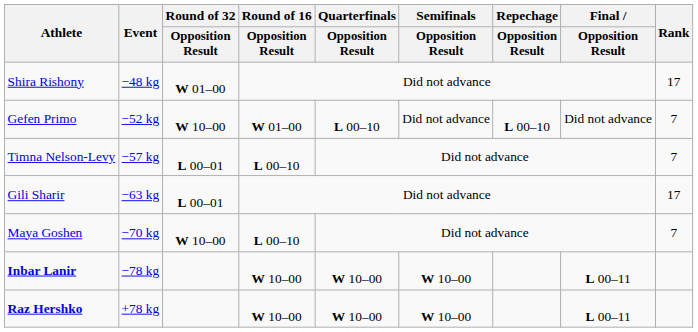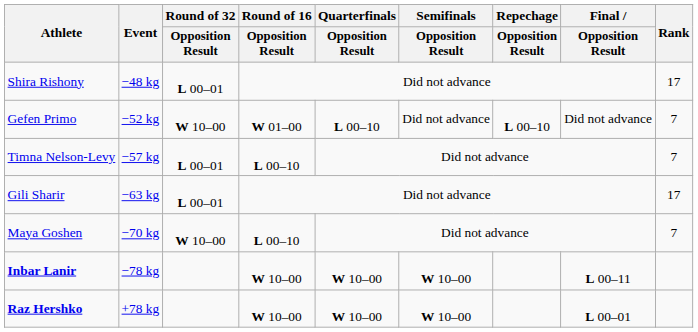 <table class="wikitable" style="font-size:90%; text-align:center">
 <tr>
 <th rowspan=2>Athlete</th>
 <th rowspan=2>Event</th>
 <th>Round of 32</th>
 <th>Round of 16</th>
 <th>Quarterfinals</th>
 <th>Semifinals</th>
 <th>Repechage</th>
 <th>Final / </th>
 <th rowspan=2>Rank</th>
 </tr>
 <tr style="font-size:95%">
 <th>Opposition <br> Result</th>
 <th>Opposition <br> Result</th>
 <th>Opposition <br> Result</th>
 <th>Opposition <br> Result</th>
 <th>Opposition <br> Result</th>
 <th>Opposition <br> Result</th>
 </tr>
 <tr>
 <td align=left><a href='#'>Shira Rishony</a></td>
 <td><a href='#'>−48 kg</a></td>
-<td><br><strong>W</strong> 01–00</td>
+<td><br><strong>L</strong> 00–01</td>
 <td colspan=5>Did not advance</td>
 <td>17</td>
 </tr>
 <tr>
 <td align=left><a href='#'>Gefen Primo</a></td>
 <td><a href='#'>−52 kg</a></td>
 <td><br><strong>W</strong> 10–00</td>
 <td><br><strong>W</strong> 01–00</td>
 <td><br><strong>L</strong> 00–10</td>
 <td>Did not advance</td>
 <td><br><strong>L</strong> 00–10</td>
 <td>Did not advance</td>
 <td>7</td>
 </tr>
 <tr>
 <td align=left><a href='#'>Timna Nelson-Levy</a></td>
 <td><a href='#'>−57 kg</a></td>
 <td><br><strong>L</strong> 00–01</td>
 <td><br><strong>L</strong> 00–10</td>
 <td colspan=4>Did not advance</td>
 <td>7</td>
 </tr>
 <tr>
 <td align=left><a href='#'>Gili Sharir</a></td>
 <td><a href='#'>−63 kg</a></td>
 <td><br><strong>L</strong> 00–01</td>
 <td colspan=5>Did not advance</td>
 <td>17</td>
 </tr>
 <tr>
 <td align=left><a href='#'>Maya Goshen</a></td>
 <td><a href='#'>−70 kg</a></td>
 <td><br><strong>W</strong> 10–00</td>
 <td><br><strong>L</strong> 00–10</td>
 <td colspan=4>Did not advance</td>
 <td>7</td>
 </tr>
 <tr>
 <td align=left><strong><a href='#'>Inbar Lanir</a></strong></td>
 <td><a href='#'>−78 kg</a></td>
 <td></td>
 <td><br><strong>W</strong> 10–00</td>
 <td><br><strong>W</strong> 10–00</td>
 <td><br><strong>W</strong> 10–00</td>
 <td></td>
 <td><br><strong>L</strong> 00–11</td>
 <td></td>
 </tr>
 <tr>
 <td align=left><strong><a href='#'>Raz Hershko</a></strong></td>
 <td><a href='#'>+78 kg</a></td>
 <td></td>
 <td><br><strong>W</strong> 10–00</td>
 <td><br><strong>W</strong> 10–00</td>
 <td><br><strong>W</strong> 10–00</td>
 <td></td>
-<td><br><strong>L</strong> 00–11</td>
+<td><br><strong>L</strong> 00–01</td>
 <td></td>
 </tr>
 </table>
